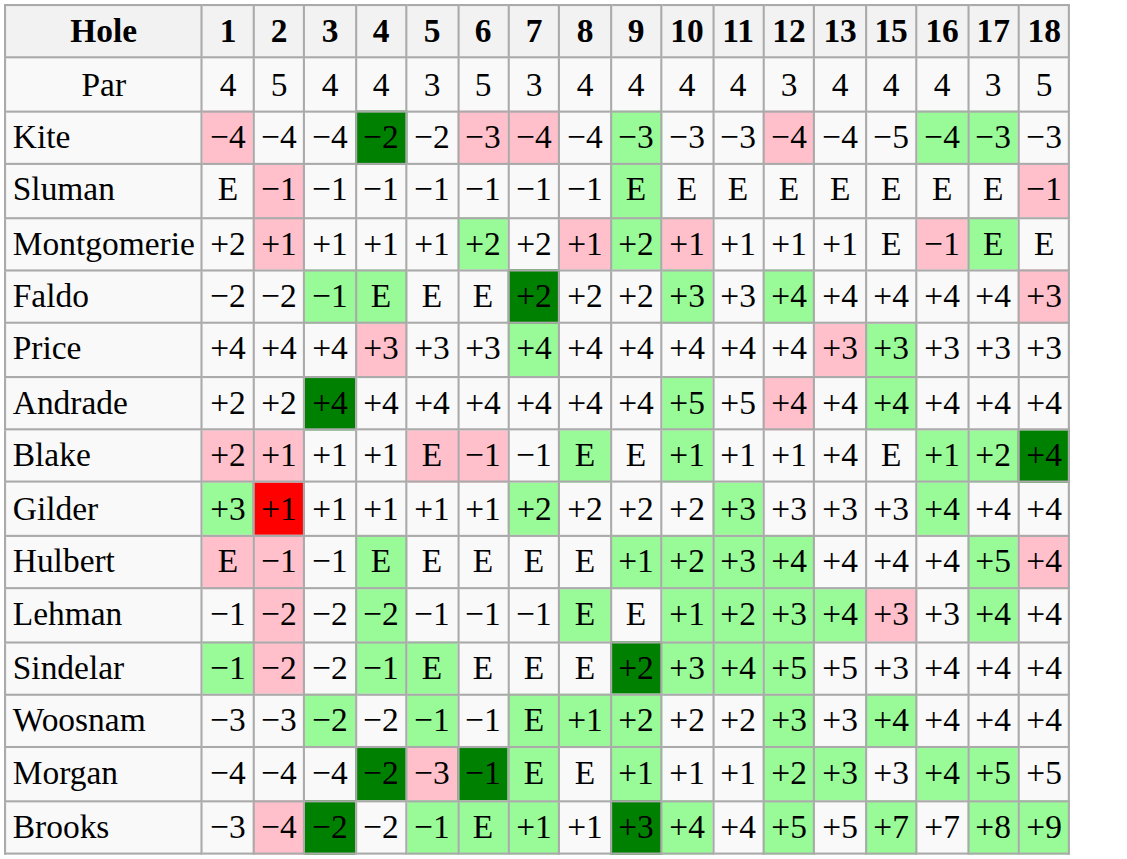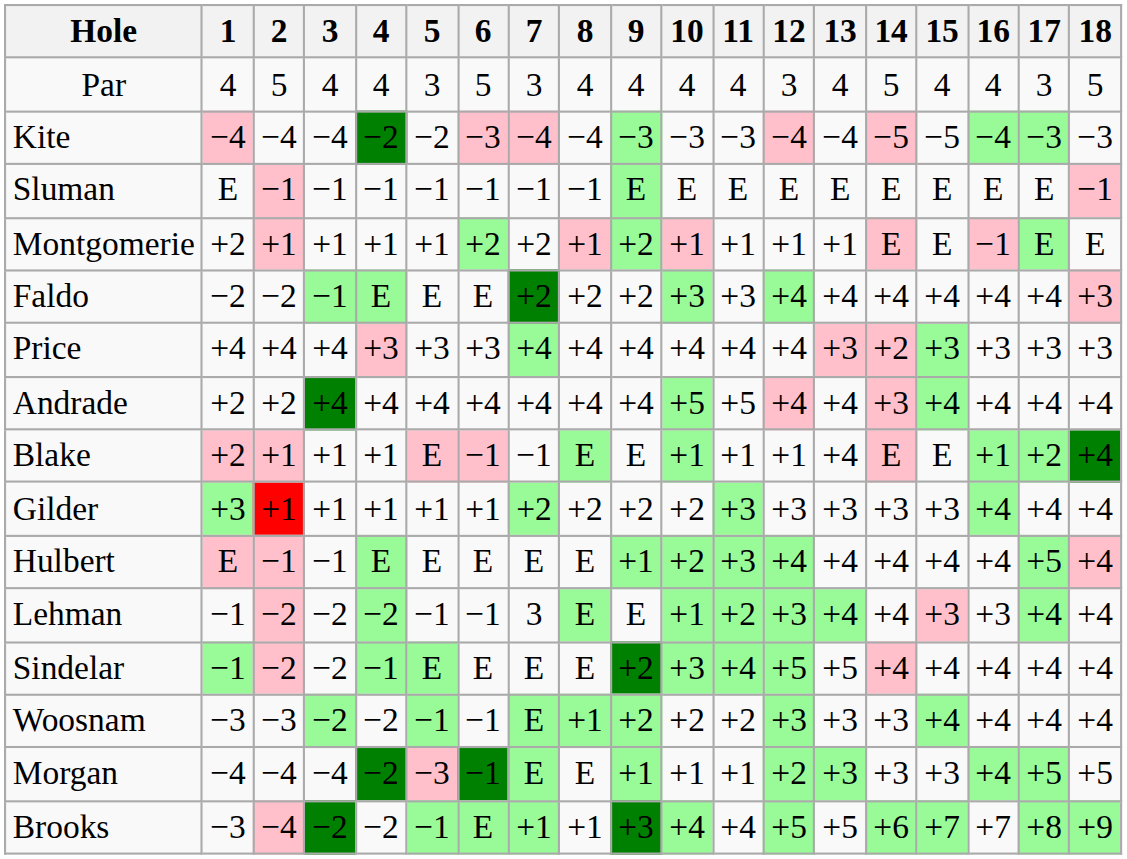 <table class="wikitable" style="text-align:center">
 <tr>
 <th>Hole</th>
 <th>1</th>
 <th>2</th>
 <th>3</th>
 <th>4</th>
 <th>5</th>
 <th>6</th>
 <th>7</th>
 <th>8</th>
 <th>9</th>
 <th>10</th>
 <th>11</th>
 <th>12</th>
 <th>13</th>
+<th>14</th>
 <th>15</th>
 <th>16</th>
 <th>17</th>
 <th>18</th>
 </tr>
 <tr>
 <td>Par</td>
 <td>4</td>
 <td>5</td>
 <td>4</td>
 <td>4</td>
 <td>3</td>
 <td>5</td>
 <td>3</td>
 <td>4</td>
 <td>4</td>
 <td>4</td>
 <td>4</td>
 <td>3</td>
 <td>4</td>
+<td>5</td>
 <td>4</td>
 <td>4</td>
 <td>3</td>
 <td>5</td>
 </tr>
 <tr>
 <td align=left> Kite</td>
 <td style="background: Pink;">−4</td>
 <td>−4</td>
 <td>−4</td>
 <td style="background: Green;">−2</td>
 <td>−2</td>
 <td style="background: Pink;">−3</td>
 <td style="background: Pink;">−4</td>
 <td>−4</td>
 <td style="background: PaleGreen;">−3</td>
 <td>−3</td>
 <td>−3</td>
 <td style="background: Pink;">−4</td>
 <td>−4</td>
+<td style="background: Pink;">−5</td>
 <td>−5</td>
 <td style="background: PaleGreen;">−4</td>
 <td style="background: PaleGreen;">−3</td>
 <td>−3</td>
 </tr>
 <tr>
 <td align=left> Sluman</td>
 <td>E</td>
 <td style="background: Pink;">−1</td>
 <td>−1</td>
 <td>−1</td>
 <td>−1</td>
 <td>−1</td>
 <td>−1</td>
 <td>−1</td>
 <td style="background: PaleGreen;">E</td>
+<td>E</td>
 <td>E</td>
 <td>E</td>
 <td>E</td>
 <td>E</td>
 <td>E</td>
 <td>E</td>
 <td>E</td>
 <td style="background: Pink;">−1</td>
 </tr>
 <tr>
 <td align=left> Montgomerie</td>
 <td>+2</td>
 <td style="background: Pink;">+1</td>
 <td>+1</td>
 <td>+1</td>
 <td>+1</td>
 <td style="background: PaleGreen;">+2</td>
 <td>+2</td>
 <td style="background: Pink;">+1</td>
 <td style="background: PaleGreen;">+2</td>
 <td style="background: Pink;">+1</td>
 <td>+1</td>
 <td>+1</td>
 <td>+1</td>
+<td style="background: Pink;">E</td>
 <td>E</td>
 <td style="background: Pink;">−1</td>
 <td style="background: PaleGreen;">E</td>
 <td>E</td>
 </tr>
 <tr>
 <td align=left> Faldo</td>
 <td>−2</td>
 <td>−2</td>
 <td style="background: PaleGreen;">−1</td>
 <td style="background: PaleGreen;">E</td>
 <td>E</td>
 <td>E</td>
 <td style="background: Green;">+2</td>
 <td>+2</td>
 <td>+2</td>
 <td style="background: PaleGreen;">+3</td>
 <td>+3</td>
 <td style="background: PaleGreen;">+4</td>
 <td>+4</td>
 <td>+4</td>
 <td>+4</td>
 <td>+4</td>
+<td>+4</td>
 <td style="background: Pink;">+3</td>
 </tr>
 <tr>
 <td align=left> Price</td>
 <td>+4</td>
 <td>+4</td>
 <td>+4</td>
 <td style="background: Pink;">+3</td>
 <td>+3</td>
 <td>+3</td>
 <td style="background: PaleGreen;">+4</td>
 <td>+4</td>
 <td>+4</td>
 <td>+4</td>
 <td>+4</td>
 <td>+4</td>
 <td style="background: Pink;">+3</td>
+<td style="background: Pink;">+2</td>
 <td style="background: PaleGreen;">+3</td>
 <td>+3</td>
 <td>+3</td>
 <td>+3</td>
 </tr>
 <tr>
 <td align=left> Andrade</td>
 <td>+2</td>
 <td>+2</td>
 <td style="background: Green;">+4</td>
 <td>+4</td>
 <td>+4</td>
 <td>+4</td>
 <td>+4</td>
 <td>+4</td>
 <td>+4</td>
 <td style="background: PaleGreen;">+5</td>
 <td>+5</td>
 <td style="background: Pink;">+4</td>
 <td>+4</td>
+<td style="background: Pink;">+3</td>
 <td style="background: PaleGreen;">+4</td>
 <td>+4</td>
 <td>+4</td>
 <td>+4</td>
 </tr>
 <tr>
 <td align=left> Blake</td>
 <td style="background: Pink;">+2</td>
 <td style="background: Pink;">+1</td>
 <td>+1</td>
 <td>+1</td>
 <td style="background: Pink;">E</td>
 <td style="background: Pink;">−1</td>
 <td>−1</td>
 <td style="background: PaleGreen;">E</td>
 <td>E</td>
 <td style="background: PaleGreen;">+1</td>
 <td>+1</td>
 <td>+1</td>
 <td>+4</td>
+<td style="background: Pink;">E</td>
 <td>E</td>
 <td style="background: PaleGreen;">+1</td>
 <td style="background: PaleGreen;">+2</td>
 <td style="background: Green;">+4</td>
 </tr>
 <tr>
 <td align=left> Gilder</td>
 <td style="background: PaleGreen;">+3</td>
 <td style="background: Red;">+1</td>
 <td>+1</td>
 <td>+1</td>
 <td>+1</td>
 <td>+1</td>
 <td style="background: PaleGreen;">+2</td>
 <td>+2</td>
 <td>+2</td>
 <td>+2</td>
 <td style="background: PaleGreen;">+3</td>
+<td>+3</td>
 <td>+3</td>
 <td>+3</td>
 <td>+3</td>
 <td style="background: PaleGreen;">+4</td>
 <td>+4</td>
 <td>+4</td>
 </tr>
 <tr>
 <td align=left> Hulbert</td>
 <td style="background: Pink;">E</td>
 <td style="background: Pink;">−1</td>
 <td>−1</td>
 <td style="background: PaleGreen;">E</td>
 <td>E</td>
 <td>E</td>
 <td>E</td>
 <td>E</td>
 <td style="background: PaleGreen;">+1</td>
 <td style="background: PaleGreen;">+2</td>
 <td style="background: PaleGreen;">+3</td>
 <td style="background: PaleGreen;">+4</td>
 <td>+4</td>
 <td>+4</td>
 <td>+4</td>
+<td>+4</td>
 <td style="background: PaleGreen;">+5</td>
 <td style="background: Pink;">+4</td>
 </tr>
 <tr>
 <td align=left> Lehman</td>
 <td>−1</td>
 <td style="background: Pink;">−2</td>
 <td>−2</td>
 <td style="background: PaleGreen;">−2</td>
 <td>−1</td>
 <td>−1</td>
-<td>−1</td>
+<td>3</td>
 <td style="background: PaleGreen;">E</td>
 <td>E</td>
 <td style="background: PaleGreen;">+1</td>
 <td style="background: PaleGreen;">+2</td>
 <td style="background: PaleGreen;">+3</td>
 <td style="background: PaleGreen;">+4</td>
+<td>+4</td>
 <td style="background: Pink;">+3</td>
 <td>+3</td>
 <td style="background: PaleGreen;">+4</td>
 <td>+4</td>
 </tr>
 <tr>
 <td align=left> Sindelar</td>
 <td style="background: PaleGreen;">−1</td>
 <td style="background: Pink;">−2</td>
 <td>−2</td>
 <td style="background: PaleGreen;">−1</td>
 <td style="background: PaleGreen;">E</td>
 <td>E</td>
 <td>E</td>
 <td>E</td>
 <td style="background: Green;">+2</td>
 <td style="background: PaleGreen;">+3</td>
 <td style="background: PaleGreen;">+4</td>
 <td style="background: PaleGreen;">+5</td>
 <td>+5</td>
-<td>+3</td>
+<td style="background: Pink;">+4</td>
+<td>+4</td>
 <td>+4</td>
 <td>+4</td>
 <td>+4</td>
 </tr>
 <tr>
 <td align=left> Woosnam</td>
 <td>−3</td>
 <td>−3</td>
 <td style="background: PaleGreen;">−2</td>
 <td>−2</td>
 <td style="background: PaleGreen;">−1</td>
 <td>−1</td>
 <td style="background: PaleGreen;">E</td>
 <td style="background: PaleGreen;">+1</td>
 <td style="background: PaleGreen;">+2</td>
 <td>+2</td>
 <td>+2</td>
 <td style="background: PaleGreen;">+3</td>
+<td>+3</td>
 <td>+3</td>
 <td style="background: PaleGreen;">+4</td>
 <td>+4</td>
 <td>+4</td>
 <td>+4</td>
 </tr>
 <tr>
 <td align=left> Morgan</td>
 <td>−4</td>
 <td>−4</td>
 <td>−4</td>
 <td style="background: Green;">−2</td>
 <td style="background: Pink;">−3</td>
 <td style="background: Green;">−1</td>
 <td style="background: PaleGreen;">E</td>
 <td>E</td>
 <td style="background: PaleGreen;">+1</td>
 <td>+1</td>
 <td>+1</td>
 <td style="background: PaleGreen;">+2</td>
 <td style="background: PaleGreen;">+3</td>
 <td>+3</td>
+<td>+3</td>
 <td style="background: PaleGreen;">+4</td>
 <td style="background: PaleGreen;">+5</td>
 <td>+5</td>
 </tr>
 <tr>
 <td align=left> Brooks</td>
 <td>−3</td>
 <td style="background: Pink;">−4</td>
 <td style="background: Green;">−2</td>
 <td>−2</td>
 <td style="background: PaleGreen;">−1</td>
 <td style="background: PaleGreen;">E</td>
 <td style="background: PaleGreen;">+1</td>
 <td>+1</td>
 <td style="background: Green;">+3</td>
 <td style="background: PaleGreen;">+4</td>
 <td>+4</td>
 <td style="background: PaleGreen;">+5</td>
 <td>+5</td>
+<td style="background: PaleGreen;">+6</td>
 <td style="background: PaleGreen;">+7</td>
 <td>+7</td>
 <td style="background: PaleGreen;">+8</td>
 <td style="background: PaleGreen;">+9</td>
 </tr>
 </table>
